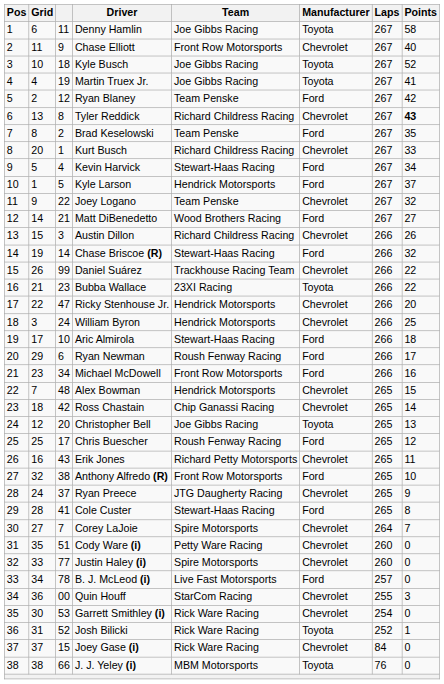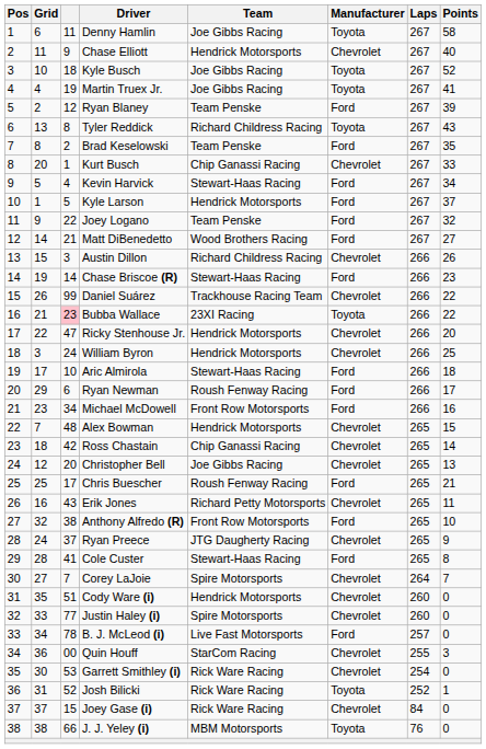 <table class="wikitable" style="font-size:98%">
 <tr>
 <th>Pos</th>
 <th>Grid</th>
 <th></th>
 <th>Driver</th>
 <th>Team</th>
 <th>Manufacturer</th>
 <th>Laps</th>
 <th>Points</th>
 </tr>
 <tr>
 <td>1</td>
 <td>6</td>
 <td>11</td>
 <td>Denny Hamlin</td>
 <td>Joe Gibbs Racing</td>
 <td>Toyota</td>
 <td>267</td>
 <td>58</td>
 </tr>
 <tr>
 <td>2</td>
 <td>11</td>
 <td>9</td>
 <td>Chase Elliott</td>
-<td>Front Row Motorsports</td>
+<td>Hendrick Motorsports</td>
 <td>Chevrolet</td>
 <td>267</td>
 <td>40</td>
 </tr>
 <tr>
 <td>3</td>
 <td>10</td>
 <td>18</td>
 <td>Kyle Busch</td>
 <td>Joe Gibbs Racing</td>
 <td>Toyota</td>
 <td>267</td>
 <td>52</td>
 </tr>
 <tr>
 <td>4</td>
 <td>4</td>
 <td>19</td>
 <td>Martin Truex Jr.</td>
 <td>Joe Gibbs Racing</td>
 <td>Toyota</td>
 <td>267</td>
 <td>41</td>
 </tr>
 <tr>
 <td>5</td>
 <td>2</td>
 <td>12</td>
 <td>Ryan Blaney</td>
 <td>Team Penske</td>
 <td>Ford</td>
 <td>267</td>
-<td>42</td>
+<td>39</td>
 </tr>
 <tr>
 <td>6</td>
 <td>13</td>
 <td>8</td>
 <td>Tyler Reddick</td>
 <td>Richard Childress Racing</td>
-<td>Chevrolet</td>
+<td>Toyota</td>
 <td>267</td>
-<td><strong>43</strong></td>
+<td>43</td>
 </tr>
 <tr>
 <td>7</td>
 <td>8</td>
 <td>2</td>
 <td>Brad Keselowski</td>
 <td>Team Penske</td>
 <td>Ford</td>
 <td>267</td>
 <td>35</td>
 </tr>
 <tr>
 <td>8</td>
 <td>20</td>
 <td>1</td>
 <td>Kurt Busch</td>
-<td>Richard Childress Racing</td>
+<td>Chip Ganassi Racing</td>
 <td>Chevrolet</td>
 <td>267</td>
 <td>33</td>
 </tr>
 <tr>
 <td>9</td>
 <td>5</td>
 <td>4</td>
 <td>Kevin Harvick</td>
 <td>Stewart-Haas Racing</td>
 <td>Ford</td>
 <td>267</td>
 <td>34</td>
 </tr>
 <tr>
 <td>10</td>
 <td>1</td>
 <td>5</td>
 <td>Kyle Larson</td>
 <td>Hendrick Motorsports</td>
 <td>Ford</td>
 <td>267</td>
 <td>37</td>
 </tr>
 <tr>
 <td>11</td>
 <td>9</td>
 <td>22</td>
 <td>Joey Logano</td>
 <td>Team Penske</td>
-<td>Chevrolet</td>
+<td>Ford</td>
 <td>267</td>
 <td>32</td>
 </tr>
 <tr>
 <td>12</td>
 <td>14</td>
 <td>21</td>
 <td>Matt DiBenedetto</td>
 <td>Wood Brothers Racing</td>
 <td>Ford</td>
 <td>267</td>
 <td>27</td>
 </tr>
 <tr>
 <td>13</td>
 <td>15</td>
 <td>3</td>
 <td>Austin Dillon</td>
 <td>Richard Childress Racing</td>
 <td>Chevrolet</td>
 <td>266</td>
 <td>26</td>
 </tr>
 <tr>
 <td>14</td>
 <td>19</td>
 <td>14</td>
 <td>Chase Briscoe <strong>(R)</strong></td>
 <td>Stewart-Haas Racing</td>
 <td>Ford</td>
 <td>266</td>
-<td>32</td>
+<td>23</td>
 </tr>
 <tr>
 <td>15</td>
 <td>26</td>
 <td>99</td>
 <td>Daniel Suárez</td>
 <td>Trackhouse Racing Team</td>
 <td>Chevrolet</td>
 <td>266</td>
 <td>22</td>
 </tr>
 <tr>
 <td>16</td>
 <td>21</td>
-<td>23</td>
+<td style="background: pink;">23</td>
 <td>Bubba Wallace</td>
 <td>23XI Racing</td>
 <td>Toyota</td>
 <td>266</td>
 <td>22</td>
 </tr>
 <tr>
 <td>17</td>
 <td>22</td>
 <td>47</td>
 <td>Ricky Stenhouse Jr.</td>
 <td>Hendrick Motorsports</td>
 <td>Chevrolet</td>
 <td>266</td>
 <td>20</td>
 </tr>
 <tr>
 <td>18</td>
 <td>3</td>
 <td>24</td>
 <td>William Byron</td>
 <td>Hendrick Motorsports</td>
 <td>Chevrolet</td>
 <td>266</td>
 <td>25</td>
 </tr>
 <tr>
 <td>19</td>
 <td>17</td>
 <td>10</td>
 <td>Aric Almirola</td>
 <td>Stewart-Haas Racing</td>
 <td>Ford</td>
 <td>266</td>
 <td>18</td>
 </tr>
 <tr>
 <td>20</td>
 <td>29</td>
 <td>6</td>
 <td>Ryan Newman</td>
 <td>Roush Fenway Racing</td>
 <td>Ford</td>
 <td>266</td>
 <td>17</td>
 </tr>
 <tr>
 <td>21</td>
 <td>23</td>
 <td>34</td>
 <td>Michael McDowell</td>
 <td>Front Row Motorsports</td>
 <td>Ford</td>
 <td>266</td>
 <td>16</td>
 </tr>
 <tr>
 <td>22</td>
 <td>7</td>
 <td>48</td>
 <td>Alex Bowman</td>
 <td>Hendrick Motorsports</td>
 <td>Chevrolet</td>
 <td>265</td>
 <td>15</td>
 </tr>
 <tr>
 <td>23</td>
 <td>18</td>
 <td>42</td>
 <td>Ross Chastain</td>
 <td>Chip Ganassi Racing</td>
 <td>Chevrolet</td>
 <td>265</td>
 <td>14</td>
 </tr>
 <tr>
 <td>24</td>
 <td>12</td>
 <td>20</td>
 <td>Christopher Bell</td>
 <td>Joe Gibbs Racing</td>
-<td>Toyota</td>
+<td>Chevrolet</td>
 <td>265</td>
 <td>13</td>
 </tr>
 <tr>
 <td>25</td>
 <td>25</td>
 <td>17</td>
 <td>Chris Buescher</td>
 <td>Roush Fenway Racing</td>
 <td>Ford</td>
 <td>265</td>
-<td>12</td>
+<td>21</td>
 </tr>
 <tr>
 <td>26</td>
 <td>16</td>
 <td>43</td>
 <td>Erik Jones</td>
 <td>Richard Petty Motorsports</td>
 <td>Chevrolet</td>
 <td>265</td>
 <td>11</td>
 </tr>
 <tr>
 <td>27</td>
 <td>32</td>
 <td>38</td>
 <td>Anthony Alfredo <strong>(R)</strong></td>
 <td>Front Row Motorsports</td>
 <td>Ford</td>
 <td>265</td>
 <td>10</td>
 </tr>
 <tr>
 <td>28</td>
 <td>24</td>
 <td>37</td>
 <td>Ryan Preece</td>
 <td>JTG Daugherty Racing</td>
 <td>Chevrolet</td>
 <td>265</td>
 <td>9</td>
 </tr>
 <tr>
 <td>29</td>
 <td>28</td>
 <td>41</td>
 <td>Cole Custer</td>
 <td>Stewart-Haas Racing</td>
 <td>Ford</td>
 <td>265</td>
 <td>8</td>
 </tr>
 <tr>
 <td>30</td>
 <td>27</td>
 <td>7</td>
 <td>Corey LaJoie</td>
 <td>Spire Motorsports</td>
 <td>Chevrolet</td>
 <td>264</td>
 <td>7</td>
 </tr>
 <tr>
 <td>31</td>
 <td>35</td>
 <td>51</td>
 <td>Cody Ware <strong>(i)</strong></td>
-<td>Petty Ware Racing</td>
+<td>Hendrick Motorsports</td>
 <td>Chevrolet</td>
 <td>260</td>
 <td>0</td>
 </tr>
 <tr>
 <td>32</td>
 <td>33</td>
 <td>77</td>
 <td>Justin Haley <strong>(i)</strong></td>
 <td>Spire Motorsports</td>
 <td>Chevrolet</td>
 <td>260</td>
 <td>0</td>
 </tr>
 <tr>
 <td>33</td>
 <td>34</td>
 <td>78</td>
 <td>B. J. McLeod <strong>(i)</strong></td>
 <td>Live Fast Motorsports</td>
 <td>Ford</td>
 <td>257</td>
 <td>0</td>
 </tr>
 <tr>
 <td>34</td>
 <td>36</td>
 <td>00</td>
 <td>Quin Houff</td>
 <td>StarCom Racing</td>
 <td>Chevrolet</td>
 <td>255</td>
 <td>3</td>
 </tr>
 <tr>
 <td>35</td>
 <td>30</td>
 <td>53</td>
 <td>Garrett Smithley <strong>(i)</strong></td>
 <td>Rick Ware Racing</td>
 <td>Chevrolet</td>
 <td>254</td>
 <td>0</td>
 </tr>
 <tr>
 <td>36</td>
 <td>31</td>
 <td>52</td>
 <td>Josh Bilicki</td>
 <td>Rick Ware Racing</td>
 <td>Toyota</td>
 <td>252</td>
 <td>1</td>
 </tr>
 <tr>
 <td>37</td>
 <td>37</td>
 <td>15</td>
 <td>Joey Gase <strong>(i)</strong></td>
 <td>Rick Ware Racing</td>
 <td>Chevrolet</td>
 <td>84</td>
 <td>0</td>
 </tr>
 <tr>
 <td>38</td>
 <td>38</td>
 <td>66</td>
 <td>J. J. Yeley <strong>(i)</strong></td>
 <td>MBM Motorsports</td>
 <td>Toyota</td>
 <td>76</td>
 <td>0</td>
 </tr>
 <tr>
 <th colspan="8"></th>
 </tr>
 </table>
